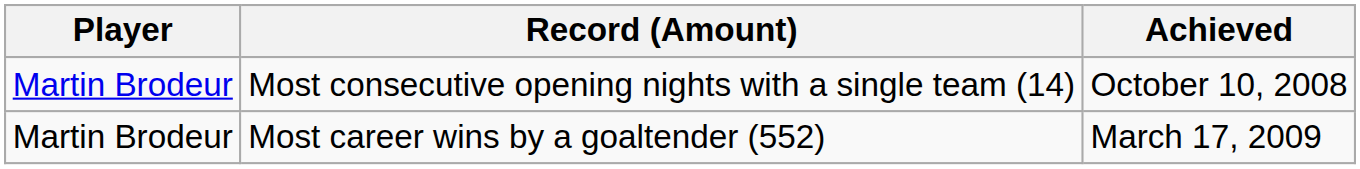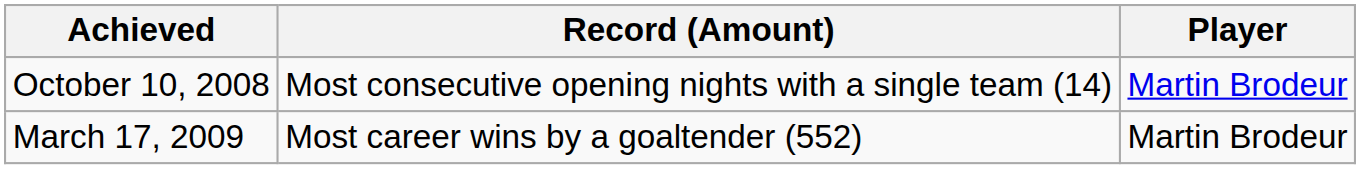 <table class="wikitable">
 <tr>
+<th>Achieved</th>
+<th>Record (Amount)</th>
 <th>Player</th>
-<th>Record (Amount)</th>
-<th>Achieved</th>
 </tr>
 <tr>
+<td>October 10, 2008</td>
+<td>Most consecutive opening nights with a single team (14)</td>
 <td><a href='#'>Martin Brodeur</a></td>
-<td>Most consecutive opening nights with a single team (14)</td>
-<td>October 10, 2008</td>
 </tr>
 <tr>
+<td>March 17, 2009</td>
+<td>Most career wins by a goaltender (552)</td>
 <td>Martin Brodeur</td>
-<td>Most career wins by a goaltender (552)</td>
-<td>March 17, 2009</td>
 </tr>
 </table>
